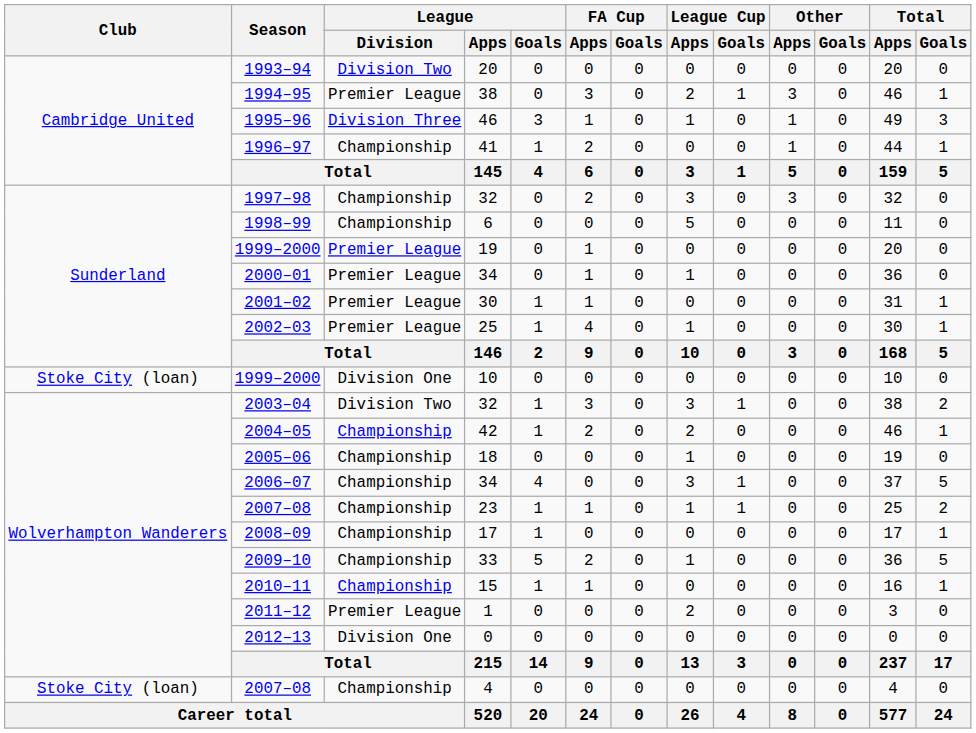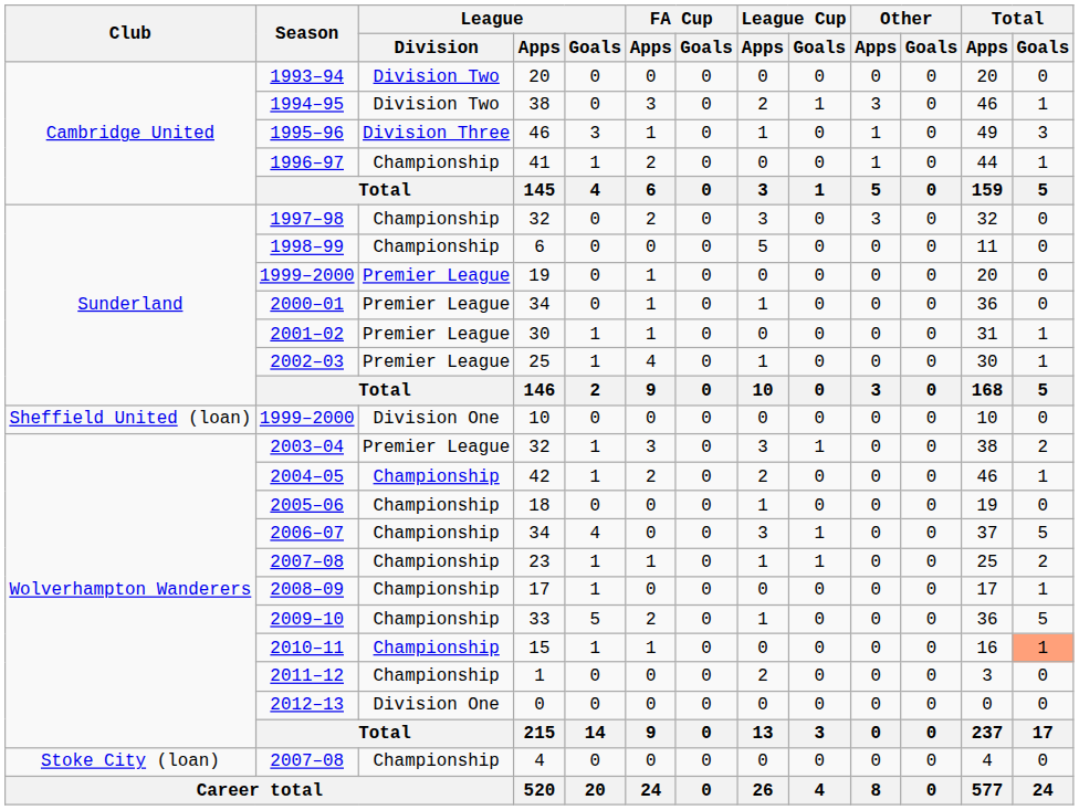 <table class="wikitable" style="text-align:center">
 <tr>
 <th rowspan="2">Club</th>
 <th rowspan="2">Season</th>
 <th colspan="3">League</th>
 <th colspan="2">FA Cup</th>
 <th colspan="2">League Cup</th>
 <th colspan="2">Other</th>
 <th colspan="2">Total</th>
 </tr>
 <tr>
 <th>Division</th>
 <th>Apps</th>
 <th>Goals</th>
 <th>Apps</th>
 <th>Goals</th>
 <th>Apps</th>
 <th>Goals</th>
 <th>Apps</th>
 <th>Goals</th>
 <th>Apps</th>
 <th>Goals</th>
 </tr>
 <tr>
 <td rowspan="5"><a href='#'>Cambridge United</a></td>
 <td><a href='#'>1993–94</a></td>
 <td><a href='#'>Division Two</a></td>
 <td>20</td>
 <td>0</td>
 <td>0</td>
 <td>0</td>
 <td>0</td>
 <td>0</td>
 <td>0</td>
 <td>0</td>
 <td>20</td>
 <td>0</td>
 </tr>
 <tr>
 <td><a href='#'>1994–95</a></td>
-<td>Premier League</td>
+<td>Division Two</td>
 <td>38</td>
 <td>0</td>
 <td>3</td>
 <td>0</td>
 <td>2</td>
 <td>1</td>
 <td>3</td>
 <td>0</td>
 <td>46</td>
 <td>1</td>
 </tr>
 <tr>
 <td><a href='#'>1995–96</a></td>
 <td><a href='#'>Division Three</a></td>
 <td>46</td>
 <td>3</td>
 <td>1</td>
 <td>0</td>
 <td>1</td>
 <td>0</td>
 <td>1</td>
 <td>0</td>
 <td>49</td>
 <td>3</td>
 </tr>
 <tr>
 <td><a href='#'>1996–97</a></td>
 <td>Championship</td>
 <td>41</td>
 <td>1</td>
 <td>2</td>
 <td>0</td>
 <td>0</td>
 <td>0</td>
 <td>1</td>
 <td>0</td>
 <td>44</td>
 <td>1</td>
 </tr>
 <tr>
 <th colspan="2">Total</th>
 <th>145</th>
 <th>4</th>
 <th>6</th>
 <th>0</th>
 <th>3</th>
 <th>1</th>
 <th>5</th>
 <th>0</th>
 <th>159</th>
 <th>5</th>
 </tr>
 <tr>
 <td rowspan="7"><a href='#'>Sunderland</a></td>
 <td><a href='#'>1997–98</a></td>
 <td>Championship</td>
 <td>32</td>
 <td>0</td>
 <td>2</td>
 <td>0</td>
 <td>3</td>
 <td>0</td>
 <td>3</td>
 <td>0</td>
 <td>32</td>
 <td>0</td>
 </tr>
 <tr>
 <td><a href='#'>1998–99</a></td>
 <td>Championship</td>
 <td>6</td>
 <td>0</td>
 <td>0</td>
 <td>0</td>
 <td>5</td>
 <td>0</td>
 <td>0</td>
 <td>0</td>
 <td>11</td>
 <td>0</td>
 </tr>
 <tr>
 <td><a href='#'>1999–2000</a></td>
 <td><a href='#'>Premier League</a></td>
 <td>19</td>
 <td>0</td>
 <td>1</td>
 <td>0</td>
 <td>0</td>
 <td>0</td>
 <td>0</td>
 <td>0</td>
 <td>20</td>
 <td>0</td>
 </tr>
 <tr>
 <td><a href='#'>2000–01</a></td>
 <td>Premier League</td>
 <td>34</td>
 <td>0</td>
 <td>1</td>
 <td>0</td>
 <td>1</td>
 <td>0</td>
 <td>0</td>
 <td>0</td>
 <td>36</td>
 <td>0</td>
 </tr>
 <tr>
 <td><a href='#'>2001–02</a></td>
 <td>Premier League</td>
 <td>30</td>
 <td>1</td>
 <td>1</td>
 <td>0</td>
 <td>0</td>
 <td>0</td>
 <td>0</td>
 <td>0</td>
 <td>31</td>
 <td>1</td>
 </tr>
 <tr>
 <td><a href='#'>2002–03</a></td>
 <td>Premier League</td>
 <td>25</td>
 <td>1</td>
 <td>4</td>
 <td>0</td>
 <td>1</td>
 <td>0</td>
 <td>0</td>
 <td>0</td>
 <td>30</td>
 <td>1</td>
 </tr>
 <tr>
 <th colspan="2">Total</th>
 <th>146</th>
 <th>2</th>
 <th>9</th>
 <th>0</th>
 <th>10</th>
 <th>0</th>
 <th>3</th>
 <th>0</th>
 <th>168</th>
 <th>5</th>
 </tr>
 <tr>
-<td><a href='#'>Stoke City</a> (loan)</td>
+<td><a href='#'>Sheffield United</a> (loan)</td>
 <td><a href='#'>1999–2000</a></td>
 <td>Division One</td>
 <td>10</td>
 <td>0</td>
 <td>0</td>
 <td>0</td>
 <td>0</td>
 <td>0</td>
 <td>0</td>
 <td>0</td>
 <td>10</td>
 <td>0</td>
 </tr>
 <tr>
 <td rowspan="11"><a href='#'>Wolverhampton Wanderers</a></td>
 <td><a href='#'>2003–04</a></td>
-<td>Division Two</td>
+<td>Premier League</td>
 <td>32</td>
 <td>1</td>
 <td>3</td>
 <td>0</td>
 <td>3</td>
 <td>1</td>
 <td>0</td>
 <td>0</td>
 <td>38</td>
 <td>2</td>
 </tr>
 <tr>
 <td><a href='#'>2004–05</a></td>
 <td><a href='#'>Championship</a></td>
 <td>42</td>
 <td>1</td>
 <td>2</td>
 <td>0</td>
 <td>2</td>
 <td>0</td>
 <td>0</td>
 <td>0</td>
 <td>46</td>
 <td>1</td>
 </tr>
 <tr>
 <td><a href='#'>2005–06</a></td>
 <td>Championship</td>
 <td>18</td>
 <td>0</td>
 <td>0</td>
 <td>0</td>
 <td>1</td>
 <td>0</td>
 <td>0</td>
 <td>0</td>
 <td>19</td>
 <td>0</td>
 </tr>
 <tr>
 <td><a href='#'>2006–07</a></td>
 <td>Championship</td>
 <td>34</td>
 <td>4</td>
 <td>0</td>
 <td>0</td>
 <td>3</td>
 <td>1</td>
 <td>0</td>
 <td>0</td>
 <td>37</td>
 <td>5</td>
 </tr>
 <tr>
 <td><a href='#'>2007–08</a></td>
 <td>Championship</td>
 <td>23</td>
 <td>1</td>
 <td>1</td>
 <td>0</td>
 <td>1</td>
 <td>1</td>
 <td>0</td>
 <td>0</td>
 <td>25</td>
 <td>2</td>
 </tr>
 <tr>
 <td><a href='#'>2008–09</a></td>
 <td>Championship</td>
 <td>17</td>
 <td>1</td>
 <td>0</td>
 <td>0</td>
 <td>0</td>
 <td>0</td>
 <td>0</td>
 <td>0</td>
 <td>17</td>
 <td>1</td>
 </tr>
 <tr>
 <td><a href='#'>2009–10</a></td>
 <td>Championship</td>
 <td>33</td>
 <td>5</td>
 <td>2</td>
 <td>0</td>
 <td>1</td>
 <td>0</td>
 <td>0</td>
 <td>0</td>
 <td>36</td>
 <td>5</td>
 </tr>
 <tr>
 <td><a href='#'>2010–11</a></td>
 <td><a href='#'>Championship</a></td>
 <td>15</td>
 <td>1</td>
 <td>1</td>
 <td>0</td>
 <td>0</td>
 <td>0</td>
 <td>0</td>
 <td>0</td>
 <td>16</td>
-<td>1</td>
+<td style="background: lightsalmon;">1</td>
 </tr>
 <tr>
 <td><a href='#'>2011–12</a></td>
-<td>Premier League</td>
+<td>Championship</td>
 <td>1</td>
 <td>0</td>
 <td>0</td>
 <td>0</td>
 <td>2</td>
 <td>0</td>
 <td>0</td>
 <td>0</td>
 <td>3</td>
 <td>0</td>
 </tr>
 <tr>
 <td><a href='#'>2012–13</a></td>
 <td>Division One</td>
 <td>0</td>
 <td>0</td>
 <td>0</td>
 <td>0</td>
 <td>0</td>
 <td>0</td>
 <td>0</td>
 <td>0</td>
 <td>0</td>
 <td>0</td>
 </tr>
 <tr>
 <th colspan="2">Total</th>
 <th>215</th>
 <th>14</th>
 <th>9</th>
 <th>0</th>
 <th>13</th>
 <th>3</th>
 <th>0</th>
 <th>0</th>
 <th>237</th>
 <th>17</th>
 </tr>
 <tr>
 <td><a href='#'>Stoke City</a> (loan)</td>
 <td><a href='#'>2007–08</a></td>
 <td>Championship</td>
 <td>4</td>
 <td>0</td>
 <td>0</td>
 <td>0</td>
 <td>0</td>
 <td>0</td>
 <td>0</td>
 <td>0</td>
 <td>4</td>
 <td>0</td>
 </tr>
 <tr>
 <th colspan="3">Career total</th>
 <th>520</th>
 <th>20</th>
 <th>24</th>
 <th>0</th>
 <th>26</th>
 <th>4</th>
 <th>8</th>
 <th>0</th>
 <th>577</th>
 <th>24</th>
 </tr>
 </table>
